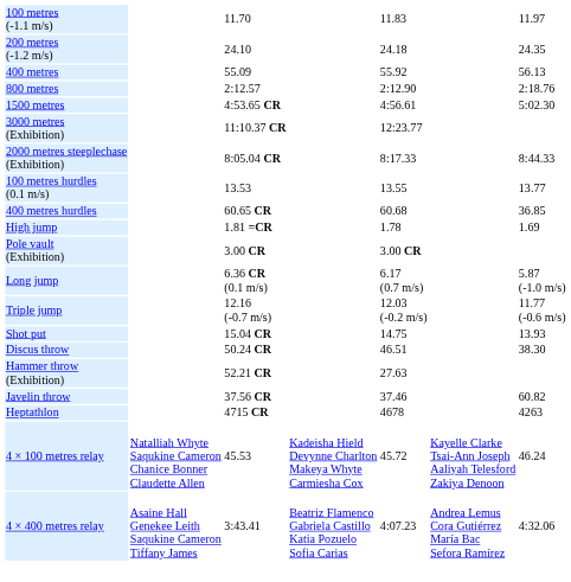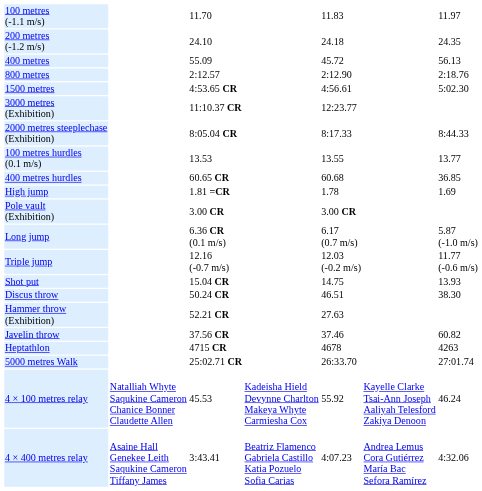 <table>
 <tr>
 <td bgcolor = DDEEFF><a href='#'>100 metres</a> <br> (-1.1 m/s)</td>
 <td></td>
 <td>11.70</td>
 <td></td>
 <td>11.83</td>
 <td></td>
 <td>11.97</td>
 </tr>
 <tr>
 <td bgcolor = DDEEFF><a href='#'>200 metres</a> <br> (-1.2 m/s)</td>
 <td></td>
 <td>24.10</td>
 <td></td>
 <td>24.18</td>
 <td></td>
 <td>24.35</td>
 </tr>
 <tr>
 <td bgcolor = DDEEFF><a href='#'>400 metres</a></td>
 <td></td>
 <td>55.09</td>
 <td></td>
-<td>55.92</td>
+<td>45.72</td>
 <td></td>
 <td>56.13</td>
 </tr>
 <tr>
 <td bgcolor = DDEEFF><a href='#'>800 metres</a></td>
 <td></td>
 <td>2:12.57</td>
 <td></td>
 <td>2:12.90</td>
 <td></td>
 <td>2:18.76</td>
 </tr>
 <tr>
 <td bgcolor = DDEEFF><a href='#'>1500 metres</a></td>
 <td></td>
 <td>4:53.65 <strong>CR</strong></td>
 <td></td>
 <td>4:56.61</td>
 <td></td>
 <td>5:02.30</td>
 </tr>
 <tr>
 <td bgcolor = DDEEFF><a href='#'>3000 metres</a> <br> (Exhibition)</td>
 <td></td>
 <td>11:10.37 <strong>CR</strong></td>
 <td></td>
 <td>12:23.77</td>
 <td></td>
 <td></td>
 </tr>
 <tr>
 <td bgcolor = DDEEFF><a href='#'>2000 metres steeplechase</a> <br> (Exhibition)</td>
 <td></td>
 <td>8:05.04 <strong>CR</strong></td>
 <td></td>
 <td>8:17.33</td>
 <td></td>
 <td>8:44.33</td>
 </tr>
 <tr>
 <td bgcolor = DDEEFF><a href='#'>100 metres hurdles</a> <br> (0.1 m/s)</td>
 <td></td>
 <td>13.53</td>
 <td></td>
 <td>13.55</td>
 <td></td>
 <td>13.77</td>
 </tr>
 <tr>
 <td bgcolor = DDEEFF><a href='#'>400 metres hurdles</a></td>
 <td></td>
 <td>60.65 <strong>CR</strong></td>
 <td></td>
 <td>60.68</td>
 <td></td>
 <td>36.85</td>
 </tr>
 <tr>
 <td bgcolor = DDEEFF><a href='#'>High jump</a></td>
 <td></td>
 <td>1.81 <strong>=CR</strong></td>
 <td></td>
 <td>1.78</td>
 <td>  <br> </td>
 <td>1.69</td>
 </tr>
 <tr>
 <td bgcolor = DDEEFF><a href='#'>Pole vault</a> <br> (Exhibition)</td>
 <td></td>
 <td>3.00 <strong>CR</strong></td>
 <td></td>
 <td>3.00 <strong>CR</strong></td>
 <td></td>
 <td></td>
 </tr>
 <tr>
 <td bgcolor = DDEEFF><a href='#'>Long jump</a></td>
 <td></td>
 <td>6.36 <strong>CR</strong>  <br> (0.1 m/s)</td>
 <td></td>
 <td>6.17 <br> (0.7 m/s)</td>
 <td></td>
 <td>5.87  <br> (-1.0 m/s)</td>
 </tr>
 <tr>
 <td bgcolor = DDEEFF><a href='#'>Triple jump</a></td>
 <td></td>
 <td>12.16 <br> (-0.7 m/s)</td>
 <td></td>
 <td>12.03 <br> (-0.2 m/s)</td>
 <td></td>
 <td>11.77 <br> (-0.6 m/s)</td>
 </tr>
 <tr>
 <td bgcolor = DDEEFF><a href='#'>Shot put</a></td>
 <td></td>
 <td>15.04 <strong>CR</strong></td>
 <td></td>
 <td>14.75</td>
 <td></td>
 <td>13.93</td>
 </tr>
 <tr>
 <td bgcolor = DDEEFF><a href='#'>Discus throw</a></td>
 <td></td>
 <td>50.24 <strong>CR</strong></td>
 <td></td>
 <td>46.51</td>
 <td></td>
 <td>38.30</td>
 </tr>
 <tr>
 <td bgcolor = DDEEFF><a href='#'>Hammer throw</a> <br> (Exhibition)</td>
 <td></td>
 <td>52.21 <strong>CR</strong></td>
 <td></td>
 <td>27.63</td>
 <td></td>
 <td></td>
 </tr>
 <tr>
 <td bgcolor = DDEEFF><a href='#'>Javelin throw</a></td>
 <td></td>
 <td>37.56 <strong>CR</strong></td>
 <td></td>
 <td>37.46</td>
 <td></td>
 <td>60.82</td>
 </tr>
 <tr>
 <td bgcolor = DDEEFF><a href='#'>Heptathlon</a></td>
 <td></td>
 <td>4715 <strong>CR</strong></td>
 <td></td>
 <td>4678</td>
 <td></td>
 <td>4263</td>
 </tr>
 <tr>
+<td bgcolor = DDEEFF><a href='#'>5000 metres Walk</a></td>
+<td></td>
+<td>25:02.71 <strong>CR</strong></td>
+<td></td>
+<td>26:33.70</td>
+<td></td>
+<td>27:01.74</td>
+</tr>
+<tr>
 <td bgcolor = DDEEFF><a href='#'>4 × 100 metres relay</a></td>
 <td> <br> <a href='#'>Natalliah Whyte</a> <br> <a href='#'>Saqukine Cameron</a> <br> <a href='#'>Chanice Bonner</a> <br> <a href='#'>Claudette Allen</a></td>
 <td>45.53</td>
 <td> <br> <a href='#'>Kadeisha Hield</a> <br> <a href='#'>Devynne Charlton</a> <br> <a href='#'>Makeya Whyte</a> <br> <a href='#'>Carmiesha Cox</a></td>
-<td>45.72</td>
+<td>55.92</td>
 <td> <br> <a href='#'>Kayelle Clarke</a> <br> <a href='#'>Tsai-Ann Joseph</a> <br> <a href='#'>Aaliyah Telesford</a> <br> <a href='#'>Zakiya Denoon</a></td>
 <td>46.24</td>
 </tr>
 <tr>
 <td bgcolor = DDEEFF><a href='#'>4 × 400 metres relay</a></td>
 <td> <br> <a href='#'>Asaine Hall</a> <br> <a href='#'>Genekee Leith</a> <br> <a href='#'>Saqukine Cameron</a> <br> <a href='#'>Tiffany James</a></td>
 <td>3:43.41</td>
 <td> <br> <a href='#'>Beatriz Flamenco</a> <br> <a href='#'>Gabriela Castillo</a> <br> <a href='#'>Katia Pozuelo</a> <br> <a href='#'>Sofia Carias</a></td>
 <td>4:07.23</td>
 <td> <br> <a href='#'>Andrea Lemus</a> <br> <a href='#'>Cora Gutiérrez</a> <br> <a href='#'>María Bac</a> <br> <a href='#'>Sefora Ramírez</a></td>
 <td>4:32.06</td>
 </tr>
 </table>
